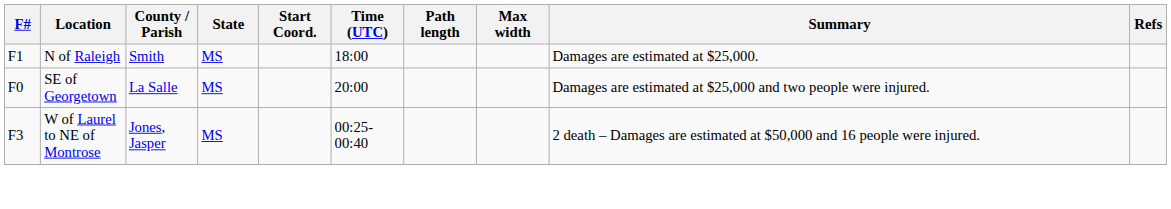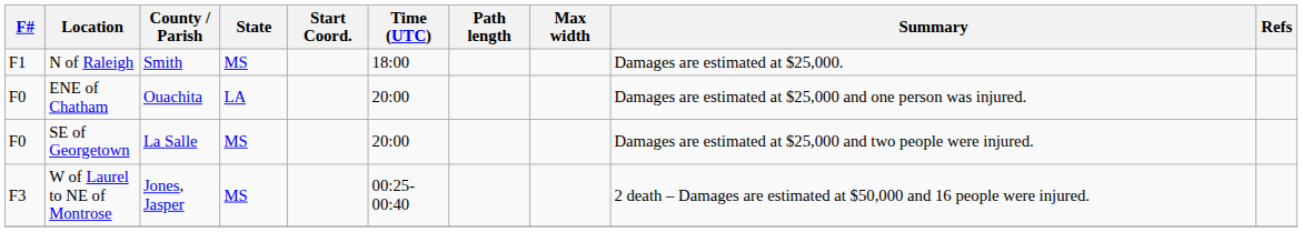 <table class="wikitable sortable" style="width:100%;">
 <tr>
 <th scope="col"  style="width:3%; text-align:center;"><a href='#'>F#</a></th>
 <th scope="col"  style="width:7%; text-align:center;" class="unsortable">Location</th>
 <th scope="col"  style="width:6%; text-align:center;" class="unsortable">County / Parish</th>
 <th scope="col"  style="width:5%; text-align:center;">State</th>
 <th scope="col"  style="width:6%; text-align:center;">Start Coord.</th>
 <th scope="col"  style="width:6%; text-align:center;">Time (<a href='#'>UTC</a>)</th>
 <th scope="col"  style="width:6%; text-align:center;">Path length</th>
 <th scope="col"  style="width:6%; text-align:center;">Max width</th>
 <th scope="col" class="unsortable" style="width:48%; text-align:center;">Summary</th>
 <th scope="col" class="unsortable" style="width:3%; text-align:center;">Refs</th>
 </tr>
 <tr>
 <td bgcolor=>F1</td>
 <td>N of <a href='#'>Raleigh</a></td>
 <td><a href='#'>Smith</a></td>
 <td><a href='#'>MS</a></td>
 <td></td>
 <td>18:00</td>
 <td></td>
 <td></td>
 <td>Damages are estimated at $25,000.</td>
+<td></td>
+</tr>
+<tr>
+<td bgcolor=>F0</td>
+<td>ENE of <a href='#'>Chatham</a></td>
+<td><a href='#'>Ouachita</a></td>
+<td><a href='#'>LA</a></td>
+<td></td>
+<td>20:00</td>
+<td></td>
+<td></td>
+<td>Damages are estimated at $25,000 and one person was injured.</td>
 <td></td>
 </tr>
 <tr>
 <td bgcolor=>F0</td>
 <td>SE of <a href='#'>Georgetown</a></td>
 <td><a href='#'>La Salle</a></td>
 <td><a href='#'>MS</a></td>
 <td></td>
 <td>20:00</td>
 <td></td>
 <td></td>
 <td>Damages are estimated at $25,000 and two people were injured.</td>
 <td></td>
 </tr>
 <tr>
 <td bgcolor=>F3</td>
 <td>W of <a href='#'>Laurel</a> to NE of <a href='#'>Montrose</a></td>
 <td><a href='#'>Jones</a>, <a href='#'>Jasper</a></td>
 <td><a href='#'>MS</a></td>
 <td></td>
 <td>00:25-00:40</td>
 <td></td>
 <td></td>
 <td>2 death – Damages are estimated at $50,000 and 16 people were injured.</td>
 <td></td>
 </tr>
 <tr>
 </tr>
 </table>
